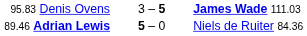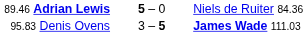 <table style="text-align:center">
 <tr>
 <th width=223></th>
 <th width=100></th>
 <th width=223></th>
 </tr>
 <tr>
+<td align=right><small>89.46</small> <strong><a href='#'>Adrian Lewis</a></strong> </td>
+<td><strong>5</strong> – 0</td>
+<td align=left> <a href='#'>Niels de Ruiter</a> <small>84.36</small></td>
+</tr>
+<tr>
 <td align=right><small>95.83</small> <a href='#'>Denis Ovens</a> </td>
 <td>3 – <strong>5</strong></td>
 <td align=left> <strong><a href='#'>James Wade</a></strong> <small>111.03</small></td>
 </tr>
-<tr>
-<td align=right><small>89.46</small> <strong><a href='#'>Adrian Lewis</a></strong> </td>
-<td><strong>5</strong> – 0</td>
-<td align=left> <a href='#'>Niels de Ruiter</a> <small>84.36</small></td>
-</tr>
 </table>
